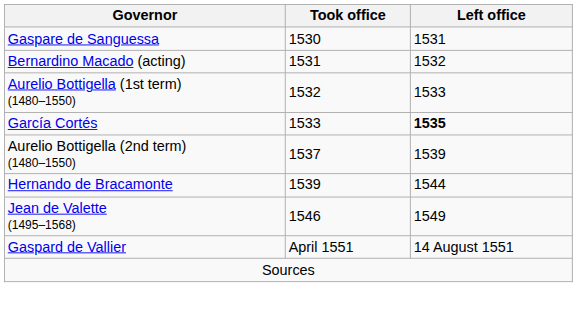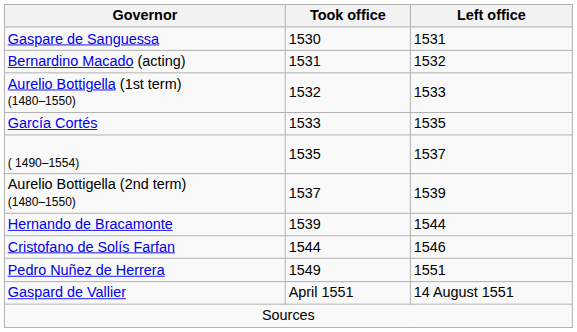 <table class=wikitable width=50%>
 <tr>
 <th scope="col">Governor</th>
 <th scope="col">Took office</th>
 <th scope="col">Left office</th>
 </tr>
 <tr>
 <td><a href='#'>Gaspare de Sanguessa</a></td>
 <td>1530</td>
 <td>1531</td>
 </tr>
 <tr>
 <td><a href='#'>Bernardino Macado</a> (acting)</td>
 <td>1531</td>
 <td>1532</td>
 </tr>
 <tr>
 <td><a href='#'>Aurelio Bottigella</a> (1st term)<br><small>(1480–1550)</small></td>
 <td>1532</td>
 <td>1533</td>
 </tr>
 <tr>
 <td><a href='#'>García Cortés</a></td>
 <td>1533</td>
-<td><strong>1535</strong></td>
+<td>1535</td>
+</tr>
+<tr>
+<td><br><small>( 1490–1554)</small></td>
+<td>1535</td>
+<td>1537</td>
 </tr>
 <tr>
 <td>Aurelio Bottigella (2nd term)<br><small>(1480–1550)</small></td>
 <td>1537</td>
 <td>1539</td>
 </tr>
 <tr>
 <td><a href='#'>Hernando de Bracamonte</a></td>
 <td>1539</td>
 <td>1544</td>
 </tr>
 <tr>
-<td><a href='#'>Jean de Valette</a><br><small>(1495–1568)</small></td>
+<td><a href='#'>Cristofano de Solís Farfan</a></td>
+<td>1544</td>
 <td>1546</td>
+</tr>
+<tr>
+<td><a href='#'>Pedro Nuñez de Herrera</a></td>
 <td>1549</td>
+<td>1551</td>
 </tr>
 <tr>
 <td><a href='#'>Gaspard de Vallier</a></td>
 <td>April 1551</td>
 <td>14 August 1551</td>
 </tr>
 <tr>
 <td colspan=3 style="text-align: center;">Sources</td>
 </tr>
 </table>
